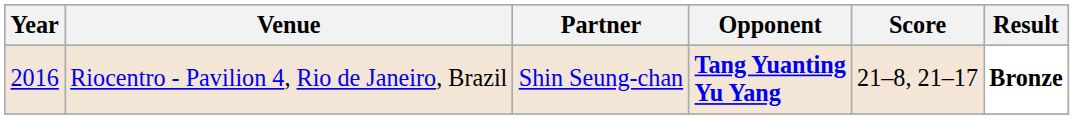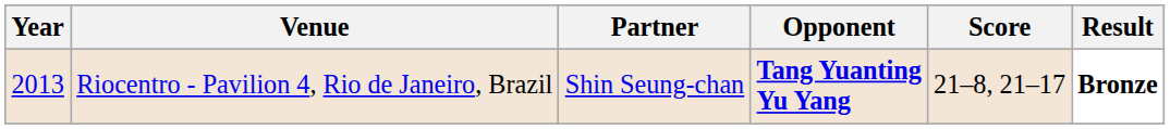 <table class="sortable wikitable" style="font-size: 90%;">
 <tr>
 <th>Year</th>
 <th>Venue</th>
 <th>Partner</th>
 <th>Opponent</th>
 <th>Score</th>
 <th>Result</th>
 </tr>
 <tr style="background:#F3E6D7">
-<td align="center"><a href='#'>2016</a></td>
+<td align="center"><a href='#'>2013</a></td>
 <td align="left"><a href='#'>Riocentro - Pavilion 4</a>, <a href='#'>Rio de Janeiro</a>, Brazil</td>
 <td align="left"> <a href='#'>Shin Seung-chan</a></td>
 <td align="left"><strong> <a href='#'>Tang Yuanting</a> <br>  <a href='#'>Yu Yang</a></strong></td>
 <td align="left">21–8, 21–17</td>
 <td style="text-align:left; background:white"> <strong>Bronze</strong></td>
 </tr>
 </table>
